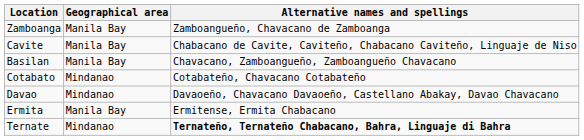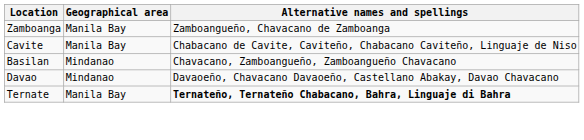 <table class="wikitable">
 <tr>
 <th>Location</th>
 <th>Geographical area</th>
 <th>Alternative names and spellings</th>
 </tr>
 <tr>
 <td>Zamboanga</td>
 <td>Manila Bay</td>
 <td>Zamboangueño, Chavacano de Zamboanga</td>
 </tr>
 <tr>
 <td>Cavite</td>
 <td>Manila Bay</td>
 <td>Chabacano de Cavite, Caviteño, Chabacano Caviteño, Linguaje de Niso</td>
 </tr>
 <tr>
 <td>Basilan</td>
-<td>Manila Bay</td>
+<td>Mindanao</td>
 <td>Chavacano, Zamboangueño, Zamboangueño Chavacano</td>
-</tr>
-<tr>
-<td>Cotabato</td>
-<td>Mindanao</td>
-<td>Cotabateño, Chavacano Cotabateño</td>
 </tr>
 <tr>
 <td>Davao</td>
 <td>Mindanao</td>
 <td>Davaoeño, Chavacano Davaoeño, Castellano Abakay, Davao Chavacano</td>
 </tr>
 <tr>
-<td>Ermita</td>
+<td>Ternate</td>
 <td>Manila Bay</td>
-<td>Ermitense, Ermita Chabacano</td>
-</tr>
-<tr>
-<td>Ternate</td>
-<td>Mindanao</td>
 <td><strong>Ternateño, Ternateño Chabacano, Bahra, Linguaje di Bahra</strong></td>
 </tr>
 </table>
